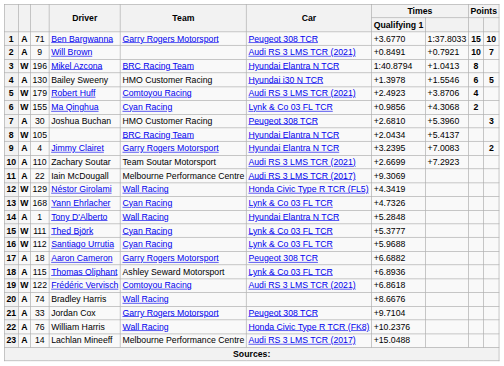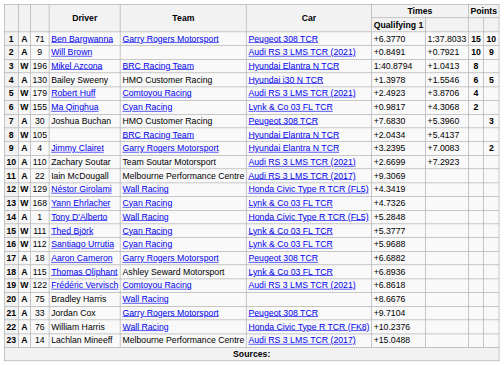 <table class="wikitable" style="font-size: 85%">
 <tr>
 <th rowspan=2></th>
 <th rowspan=2></th>
 <th rowspan=2></th>
 <th rowspan=2>Driver</th>
 <th rowspan=2>Team</th>
 <th rowspan=2>Car</th>
 <th colspan=2>Times</th>
 <th colspan=2>Points</th>
 </tr>
 <tr>
 <th>Qualifying 1</th>
 <th></th>
 <th></th>
 <th></th>
 </tr>
 <tr>
 <th>1</th>
 <td align=center><strong><span>A</span></strong></td>
 <td align=center>71</td>
 <td> <a href='#'>Ben Bargwanna</a></td>
 <td> <a href='#'>Garry Rogers Motorsport</a></td>
 <td><a href='#'>Peugeot 308 TCR</a></td>
-<td>+3.6770</td>
+<td>+6.3770</td>
 <td>1:37.8033</td>
 <td align=center><strong>15</strong></td>
 <td align=center><strong>10</strong></td>
 </tr>
 <tr>
 <th>2</th>
 <td align=center><strong><span>A</span></strong></td>
 <td align=center>9</td>
 <td> <a href='#'>Will Brown</a></td>
 <td></td>
 <td><a href='#'>Audi RS 3 LMS TCR (2021)</a></td>
 <td>+0.8491</td>
 <td>+0.7921</td>
 <td align=center><strong>10</strong></td>
-<td align=center><strong>7</strong></td>
+<td align=center><strong>9</strong></td>
 </tr>
 <tr>
 <th>3</th>
 <td align=center><strong><span>W</span></strong></td>
 <td align=center>196</td>
 <td> <a href='#'>Mikel Azcona</a></td>
 <td> <a href='#'>BRC Racing Team</a></td>
 <td><a href='#'>Hyundai Elantra N TCR</a></td>
 <td>1:40.8794</td>
 <td>+1.0413</td>
 <td align=center><strong>8</strong></td>
 <td align=center></td>
 </tr>
 <tr>
 <th>4</th>
 <td align=center><strong><span>A</span></strong></td>
 <td align=center>130</td>
 <td> Bailey Sweeny</td>
 <td> HMO Customer Racing</td>
 <td><a href='#'>Hyundai i30 N TCR</a></td>
 <td>+1.3978</td>
 <td>+1.5546</td>
 <td align=center><strong>6</strong></td>
 <td align=center><strong>5</strong></td>
 </tr>
 <tr>
 <th>5</th>
 <td align=center><strong><span>W</span></strong></td>
 <td align=center>179</td>
 <td> <a href='#'>Robert Huff</a></td>
 <td> <a href='#'>Comtoyou Racing</a></td>
 <td><a href='#'>Audi RS 3 LMS TCR (2021)</a></td>
 <td>+2.4923</td>
 <td>+3.8706</td>
 <td align=center><strong>4</strong></td>
 <td align=center></td>
 </tr>
 <tr>
 <th>6</th>
 <td align=center><strong><span>W</span></strong></td>
 <td align=center>155</td>
 <td> <a href='#'>Ma Qinghua</a></td>
 <td> <a href='#'>Cyan Racing</a></td>
 <td><a href='#'>Lynk & Co 03 FL TCR</a></td>
-<td>+0.9856</td>
+<td>+0.9817</td>
 <td>+4.3068</td>
 <td align=center><strong>2</strong></td>
 <td align=center></td>
 </tr>
 <tr>
 <th>7</th>
 <td align=center><strong><span>A</span></strong></td>
 <td align=center>30</td>
 <td> Joshua Buchan</td>
 <td> HMO Customer Racing</td>
 <td><a href='#'>Peugeot 308 TCR</a></td>
-<td>+2.6810</td>
+<td>+7.6830</td>
 <td>+5.3960</td>
 <td align=center></td>
 <td align=center><strong>3</strong></td>
 </tr>
 <tr>
 <th>8</th>
 <td align=center><strong><span>W</span></strong></td>
 <td align=center>105</td>
 <td></td>
 <td> <a href='#'>BRC Racing Team</a></td>
 <td><a href='#'>Hyundai Elantra N TCR</a></td>
 <td>+2.0434</td>
 <td>+5.4137</td>
 <td align=center></td>
 <td align=center></td>
 </tr>
 <tr>
 <th>9</th>
 <td align=center><strong><span>A</span></strong></td>
 <td align=center>4</td>
 <td> <a href='#'>Jimmy Clairet</a></td>
 <td> <a href='#'>Garry Rogers Motorsport</a></td>
 <td><a href='#'>Hyundai Elantra N TCR</a></td>
 <td>+3.2395</td>
 <td>+7.0083</td>
 <td align=center></td>
 <td align=center><strong>2</strong></td>
 </tr>
 <tr>
 <th>10</th>
 <td align=center><strong><span>A</span></strong></td>
 <td align=center>110</td>
 <td> Zachary Soutar</td>
 <td> Team Soutar Motorsport</td>
 <td><a href='#'>Audi RS 3 LMS TCR (2021)</a></td>
 <td>+2.6699</td>
 <td>+7.2923</td>
 <td align=center></td>
 <td align=center></td>
 </tr>
 <tr>
 <th>11</th>
 <td align=center><strong><span>A</span></strong></td>
 <td align=center>22</td>
 <td> Iain McDougall</td>
 <td> Melbourne Performance Centre</td>
 <td><a href='#'>Audi RS 3 LMS TCR (2017)</a></td>
 <td>+9.3069</td>
 <td></td>
 <td align=center></td>
 <td align=center></td>
 </tr>
 <tr>
 <th>12</th>
 <td align=center><strong><span>W</span></strong></td>
 <td align=center>129</td>
 <td> <a href='#'>Néstor Girolami</a></td>
 <td> <a href='#'>Wall Racing</a></td>
 <td><a href='#'>Honda Civic Type R TCR (FL5)</a></td>
 <td>+4.3419</td>
 <td></td>
 <td align=center></td>
 <td align=center></td>
 </tr>
 <tr>
 <th>13</th>
 <td align=center><strong><span>W</span></strong></td>
 <td align=center>168</td>
 <td> <a href='#'>Yann Ehrlacher</a></td>
 <td> <a href='#'>Cyan Racing</a></td>
 <td><a href='#'>Lynk & Co 03 FL TCR</a></td>
 <td>+4.7326</td>
 <td></td>
 <td align=center></td>
 <td align=center></td>
 </tr>
 <tr>
 <th>14</th>
 <td align=center><strong><span>A</span></strong></td>
 <td align=center>1</td>
 <td> <a href='#'>Tony D'Alberto</a></td>
 <td> <a href='#'>Wall Racing</a></td>
-<td><a href='#'>Hyundai Elantra N TCR</a></td>
+<td><a href='#'>Honda Civic Type R TCR (FL5)</a></td>
 <td>+5.2848</td>
 <td></td>
 <td align=center></td>
 <td align=center></td>
 </tr>
 <tr>
 <th>15</th>
 <td align=center><strong><span>W</span></strong></td>
 <td align=center>111</td>
 <td> <a href='#'>Thed Björk</a></td>
 <td> <a href='#'>Cyan Racing</a></td>
 <td><a href='#'>Lynk & Co 03 FL TCR</a></td>
 <td>+5.3777</td>
 <td></td>
 <td align=center></td>
 <td align=center></td>
 </tr>
 <tr>
 <th>16</th>
 <td align=center><strong><span>W</span></strong></td>
 <td align=center>112</td>
 <td> <a href='#'>Santiago Urrutia</a></td>
 <td> <a href='#'>Cyan Racing</a></td>
 <td><a href='#'>Lynk & Co 03 FL TCR</a></td>
 <td>+5.9688</td>
 <td></td>
 <td align=center></td>
 <td align=center></td>
 </tr>
 <tr>
 <th>17</th>
 <td align=center><strong><span>A</span></strong></td>
 <td align=center>18</td>
 <td> <a href='#'>Aaron Cameron</a></td>
 <td> <a href='#'>Garry Rogers Motorsport</a></td>
 <td><a href='#'>Peugeot 308 TCR</a></td>
 <td>+6.6882</td>
 <td></td>
 <td align=center></td>
 <td align=center></td>
 </tr>
 <tr>
 <th>18</th>
 <td align=center><strong><span>A</span></strong></td>
 <td align=center>115</td>
 <td> <a href='#'>Thomas Oliphant</a></td>
 <td> Ashley Seward Motorsport</td>
 <td><a href='#'>Lynk & Co 03 FL TCR</a></td>
 <td>+6.8936</td>
 <td></td>
 <td align=center></td>
 <td align=center></td>
 </tr>
 <tr>
 <th>19</th>
 <td align=center><strong><span>W</span></strong></td>
 <td align=center>122</td>
 <td> <a href='#'>Frédéric Vervisch</a></td>
 <td> <a href='#'>Comtoyou Racing</a></td>
 <td><a href='#'>Audi RS 3 LMS TCR (2021)</a></td>
 <td>+6.8618</td>
 <td></td>
 <td align=center></td>
 <td align=center></td>
 </tr>
 <tr>
 <th>20</th>
 <td align=center><strong><span>A</span></strong></td>
-<td align=center>74</td>
+<td align=center>75</td>
 <td> Bradley Harris</td>
 <td> <a href='#'>Wall Racing</a></td>
 <td></td>
 <td>+8.6676</td>
 <td></td>
 <td align=center></td>
 <td align=center></td>
 </tr>
 <tr>
 <th>21</th>
 <td align=center><strong><span>A</span></strong></td>
 <td align=center>33</td>
 <td> Jordan Cox</td>
 <td> <a href='#'>Garry Rogers Motorsport</a></td>
 <td><a href='#'>Peugeot 308 TCR</a></td>
 <td>+9.7104</td>
 <td></td>
 <td align=center></td>
 <td align=center></td>
 </tr>
 <tr>
 <th>22</th>
 <td align=center><strong><span>A</span></strong></td>
 <td align=center>76</td>
 <td> William Harris</td>
 <td> <a href='#'>Wall Racing</a></td>
 <td><a href='#'>Honda Civic Type R TCR (FK8)</a></td>
 <td>+10.2376</td>
 <td></td>
 <td align=center></td>
 <td align=center></td>
 </tr>
 <tr>
 <th>23</th>
 <td align=center><strong><span>A</span></strong></td>
 <td align=center>14</td>
 <td> Lachlan Mineeff</td>
 <td> Melbourne Performance Centre</td>
 <td><a href='#'>Audi RS 3 LMS TCR (2017)</a></td>
 <td>+15.0488</td>
 <td></td>
 <td align=center></td>
 <td align=center></td>
 </tr>
 <tr>
 <th colspan=10>Sources:</th>
 </tr>
 </table>
